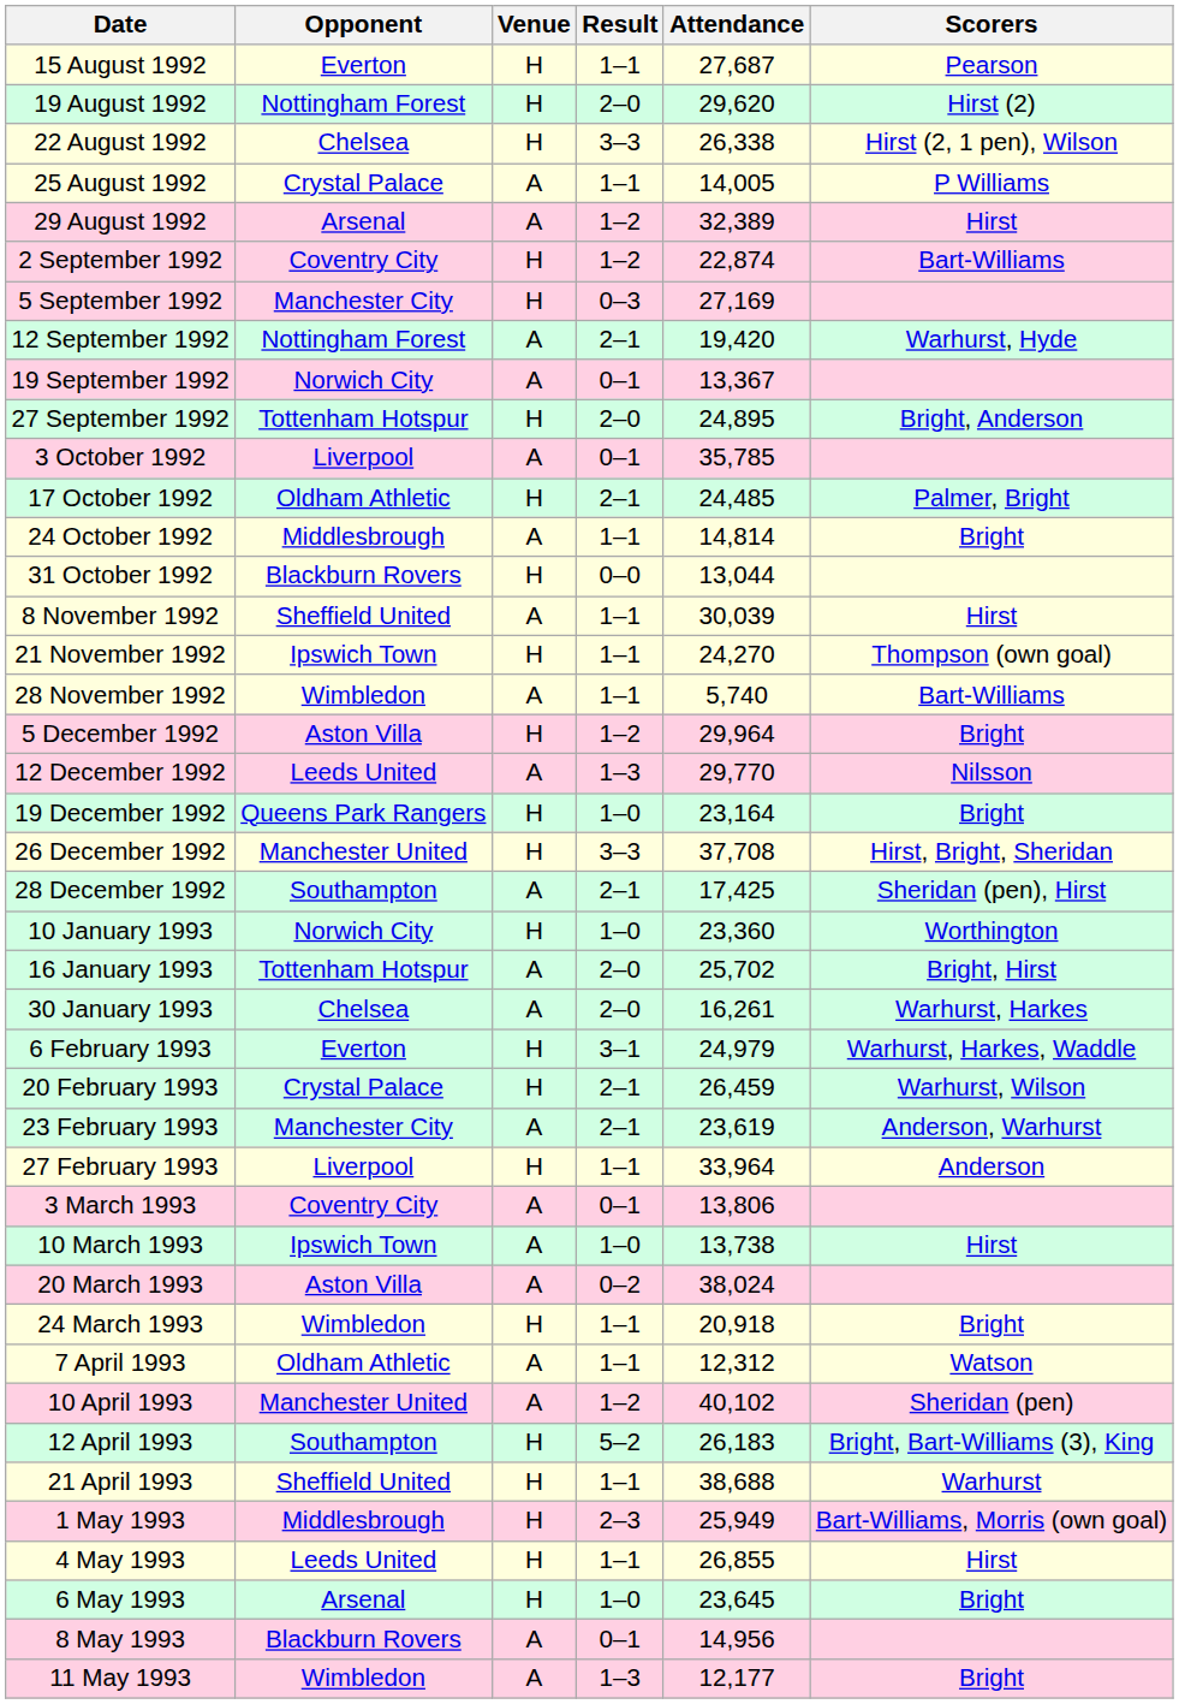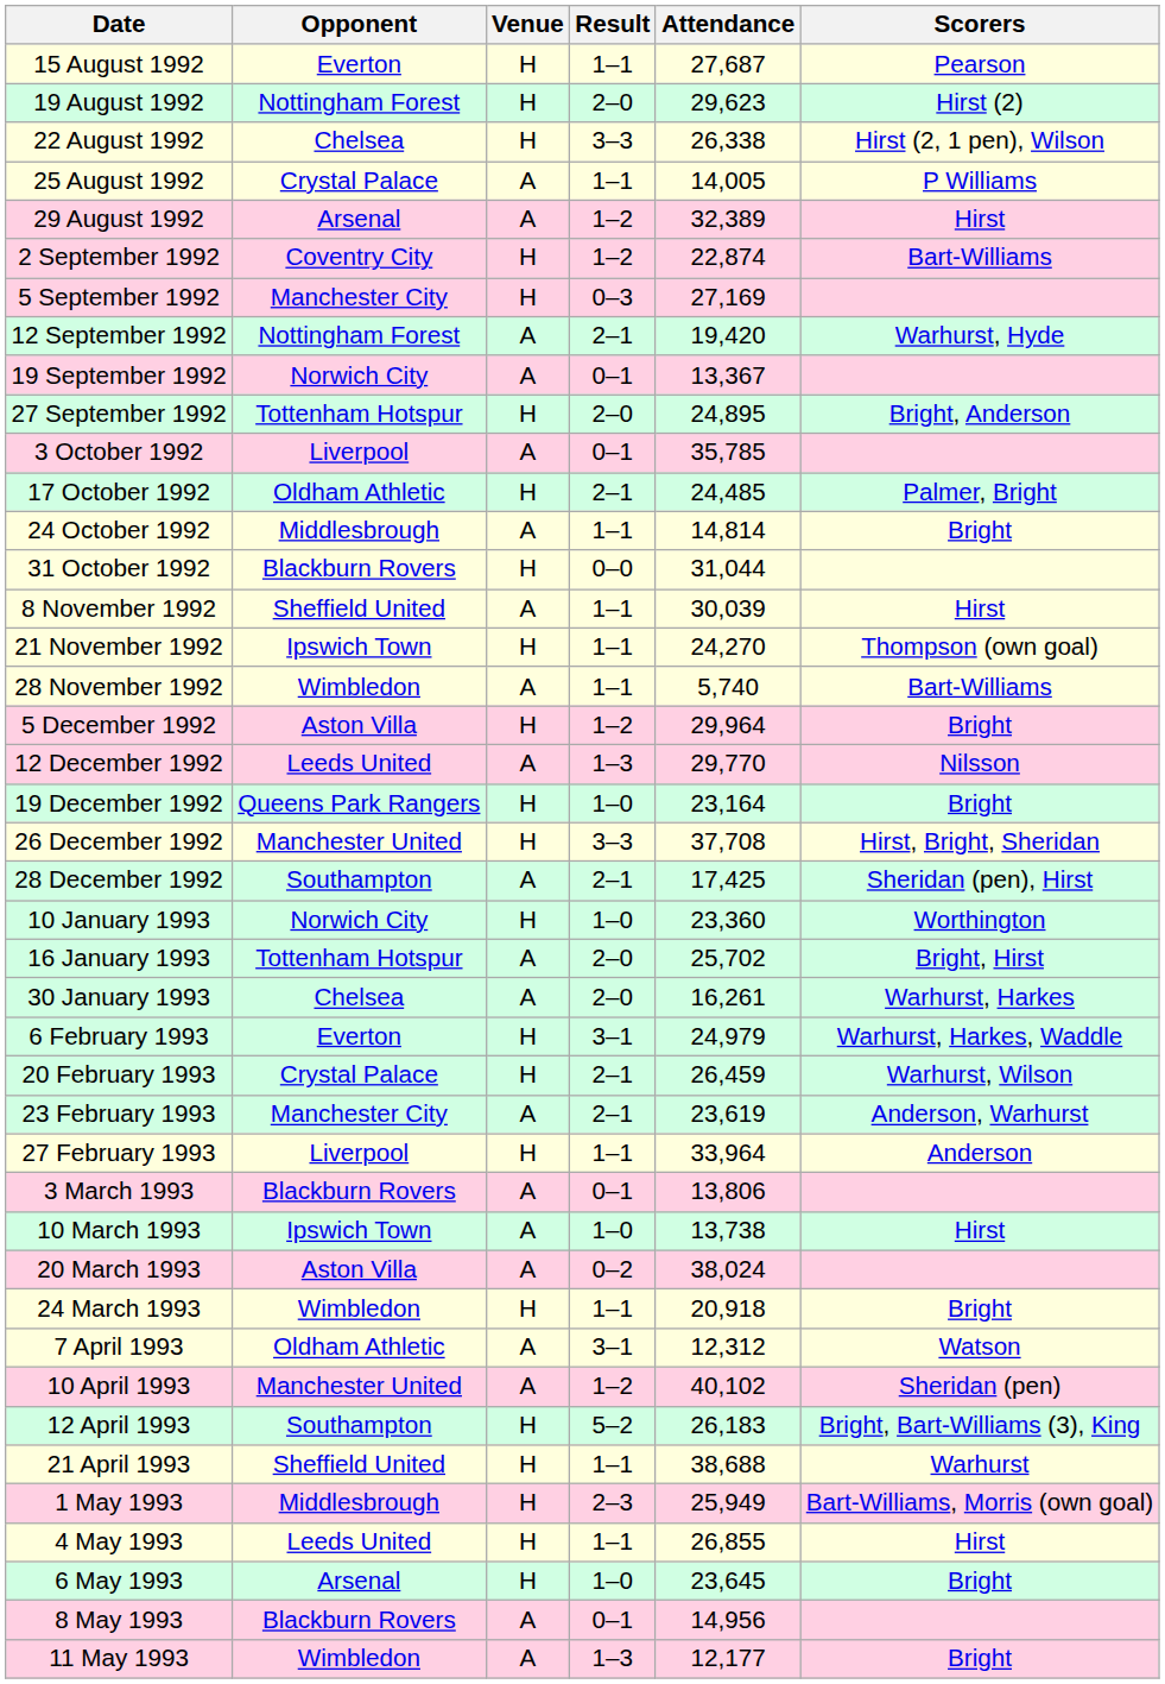 <table class="wikitable sortable" style="font-size:100%; text-align:center">
 <tr>
 <th>Date</th>
 <th>Opponent</th>
 <th>Venue</th>
 <th>Result</th>
 <th>Attendance</th>
 <th>Scorers</th>
 </tr>
 <tr style="background-color: #ffffdd;">
 <td>15 August 1992</td>
 <td><a href='#'>Everton</a></td>
 <td>H</td>
 <td>1–1</td>
 <td>27,687</td>
 <td><a href='#'>Pearson</a></td>
 </tr>
 <tr style="background-color: #d0ffe3;">
 <td>19 August 1992</td>
 <td><a href='#'>Nottingham Forest</a></td>
 <td>H</td>
 <td>2–0</td>
-<td>29,620</td>
+<td>29,623</td>
 <td><a href='#'>Hirst</a> (2)</td>
 </tr>
 <tr style="background-color: #ffffdd;">
 <td>22 August 1992</td>
 <td><a href='#'>Chelsea</a></td>
 <td>H</td>
 <td>3–3</td>
 <td>26,338</td>
 <td><a href='#'>Hirst</a> (2, 1 pen), <a href='#'>Wilson</a></td>
 </tr>
 <tr style="background-color: #ffffdd;">
 <td>25 August 1992</td>
 <td><a href='#'>Crystal Palace</a></td>
 <td>A</td>
 <td>1–1</td>
 <td>14,005</td>
 <td><a href='#'>P Williams</a></td>
 </tr>
 <tr style="background-color: #ffd0e3;">
 <td>29 August 1992</td>
 <td><a href='#'>Arsenal</a></td>
 <td>A</td>
 <td>1–2</td>
 <td>32,389</td>
 <td><a href='#'>Hirst</a></td>
 </tr>
 <tr style="background-color: #ffd0e3;">
 <td>2 September 1992</td>
 <td><a href='#'>Coventry City</a></td>
 <td>H</td>
 <td>1–2</td>
 <td>22,874</td>
 <td><a href='#'>Bart-Williams</a></td>
 </tr>
 <tr style="background-color: #ffd0e3;">
 <td>5 September 1992</td>
 <td><a href='#'>Manchester City</a></td>
 <td>H</td>
 <td>0–3</td>
 <td>27,169</td>
 <td></td>
 </tr>
 <tr style="background-color: #d0ffe3;">
 <td>12 September 1992</td>
 <td><a href='#'>Nottingham Forest</a></td>
 <td>A</td>
 <td>2–1</td>
 <td>19,420</td>
 <td><a href='#'>Warhurst</a>, <a href='#'>Hyde</a></td>
 </tr>
 <tr style="background-color: #ffd0e3;">
 <td>19 September 1992</td>
 <td><a href='#'>Norwich City</a></td>
 <td>A</td>
 <td>0–1</td>
 <td>13,367</td>
 <td></td>
 </tr>
 <tr style="background-color: #d0ffe3;">
 <td>27 September 1992</td>
 <td><a href='#'>Tottenham Hotspur</a></td>
 <td>H</td>
 <td>2–0</td>
 <td>24,895</td>
 <td><a href='#'>Bright</a>, <a href='#'>Anderson</a></td>
 </tr>
 <tr style="background-color: #ffd0e3;">
 <td>3 October 1992</td>
 <td><a href='#'>Liverpool</a></td>
 <td>A</td>
 <td>0–1</td>
 <td>35,785</td>
 <td></td>
 </tr>
 <tr style="background-color: #d0ffe3;">
 <td>17 October 1992</td>
 <td><a href='#'>Oldham Athletic</a></td>
 <td>H</td>
 <td>2–1</td>
 <td>24,485</td>
 <td><a href='#'>Palmer</a>, <a href='#'>Bright</a></td>
 </tr>
 <tr style="background-color: #ffffdd;">
 <td>24 October 1992</td>
 <td><a href='#'>Middlesbrough</a></td>
 <td>A</td>
 <td>1–1</td>
 <td>14,814</td>
 <td><a href='#'>Bright</a></td>
 </tr>
 <tr style="background-color: #ffffdd;">
 <td>31 October 1992</td>
 <td><a href='#'>Blackburn Rovers</a></td>
 <td>H</td>
 <td>0–0</td>
-<td>13,044</td>
+<td>31,044</td>
 <td></td>
 </tr>
 <tr style="background-color: #ffffdd;">
 <td>8 November 1992</td>
 <td><a href='#'>Sheffield United</a></td>
 <td>A</td>
 <td>1–1</td>
 <td>30,039</td>
 <td><a href='#'>Hirst</a></td>
 </tr>
 <tr style="background-color: #ffffdd;">
 <td>21 November 1992</td>
 <td><a href='#'>Ipswich Town</a></td>
 <td>H</td>
 <td>1–1</td>
 <td>24,270</td>
 <td><a href='#'>Thompson</a> (own goal)</td>
 </tr>
 <tr style="background-color: #ffffdd;">
 <td>28 November 1992</td>
 <td><a href='#'>Wimbledon</a></td>
 <td>A</td>
 <td>1–1</td>
 <td>5,740</td>
 <td><a href='#'>Bart-Williams</a></td>
 </tr>
 <tr style="background-color: #ffd0e3;">
 <td>5 December 1992</td>
 <td><a href='#'>Aston Villa</a></td>
 <td>H</td>
 <td>1–2</td>
 <td>29,964</td>
 <td><a href='#'>Bright</a></td>
 </tr>
 <tr style="background-color: #ffd0e3;">
 <td>12 December 1992</td>
 <td><a href='#'>Leeds United</a></td>
 <td>A</td>
 <td>1–3</td>
 <td>29,770</td>
 <td><a href='#'>Nilsson</a></td>
 </tr>
 <tr style="background-color: #d0ffe3;">
 <td>19 December 1992</td>
 <td><a href='#'>Queens Park Rangers</a></td>
 <td>H</td>
 <td>1–0</td>
 <td>23,164</td>
 <td><a href='#'>Bright</a></td>
 </tr>
 <tr style="background-color: #ffffdd;">
 <td>26 December 1992</td>
 <td><a href='#'>Manchester United</a></td>
 <td>H</td>
 <td>3–3</td>
 <td>37,708</td>
 <td><a href='#'>Hirst</a>, <a href='#'>Bright</a>, <a href='#'>Sheridan</a></td>
 </tr>
 <tr style="background-color: #d0ffe3;">
 <td>28 December 1992</td>
 <td><a href='#'>Southampton</a></td>
 <td>A</td>
 <td>2–1</td>
 <td>17,425</td>
 <td><a href='#'>Sheridan</a> (pen), <a href='#'>Hirst</a></td>
 </tr>
 <tr style="background-color: #d0ffe3;">
 <td>10 January 1993</td>
 <td><a href='#'>Norwich City</a></td>
 <td>H</td>
 <td>1–0</td>
 <td>23,360</td>
 <td><a href='#'>Worthington</a></td>
 </tr>
 <tr style="background-color: #d0ffe3;">
 <td>16 January 1993</td>
 <td><a href='#'>Tottenham Hotspur</a></td>
 <td>A</td>
 <td>2–0</td>
 <td>25,702</td>
 <td><a href='#'>Bright</a>, <a href='#'>Hirst</a></td>
 </tr>
 <tr style="background-color: #d0ffe3;">
 <td>30 January 1993</td>
 <td><a href='#'>Chelsea</a></td>
 <td>A</td>
 <td>2–0</td>
 <td>16,261</td>
 <td><a href='#'>Warhurst</a>, <a href='#'>Harkes</a></td>
 </tr>
 <tr style="background-color: #d0ffe3;">
 <td>6 February 1993</td>
 <td><a href='#'>Everton</a></td>
 <td>H</td>
 <td>3–1</td>
 <td>24,979</td>
 <td><a href='#'>Warhurst</a>, <a href='#'>Harkes</a>, <a href='#'>Waddle</a></td>
 </tr>
 <tr style="background-color: #d0ffe3;">
 <td>20 February 1993</td>
 <td><a href='#'>Crystal Palace</a></td>
 <td>H</td>
 <td>2–1</td>
 <td>26,459</td>
 <td><a href='#'>Warhurst</a>, <a href='#'>Wilson</a></td>
 </tr>
 <tr style="background-color: #d0ffe3;">
 <td>23 February 1993</td>
 <td><a href='#'>Manchester City</a></td>
 <td>A</td>
 <td>2–1</td>
 <td>23,619</td>
 <td><a href='#'>Anderson</a>, <a href='#'>Warhurst</a></td>
 </tr>
 <tr style="background-color: #ffffdd;">
 <td>27 February 1993</td>
 <td><a href='#'>Liverpool</a></td>
 <td>H</td>
 <td>1–1</td>
 <td>33,964</td>
 <td><a href='#'>Anderson</a></td>
 </tr>
 <tr style="background-color: #ffd0e3;">
 <td>3 March 1993</td>
-<td><a href='#'>Coventry City</a></td>
+<td><a href='#'>Blackburn Rovers</a></td>
 <td>A</td>
 <td>0–1</td>
 <td>13,806</td>
 <td></td>
 </tr>
 <tr style="background-color: #d0ffe3;">
 <td>10 March 1993</td>
 <td><a href='#'>Ipswich Town</a></td>
 <td>A</td>
 <td>1–0</td>
 <td>13,738</td>
 <td><a href='#'>Hirst</a></td>
 </tr>
 <tr style="background-color: #ffd0e3;">
 <td>20 March 1993</td>
 <td><a href='#'>Aston Villa</a></td>
 <td>A</td>
 <td>0–2</td>
 <td>38,024</td>
 <td></td>
 </tr>
 <tr style="background-color: #ffffdd;">
 <td>24 March 1993</td>
 <td><a href='#'>Wimbledon</a></td>
 <td>H</td>
 <td>1–1</td>
 <td>20,918</td>
 <td><a href='#'>Bright</a></td>
 </tr>
 <tr style="background-color: #ffffdd;">
 <td>7 April 1993</td>
 <td><a href='#'>Oldham Athletic</a></td>
 <td>A</td>
-<td>1–1</td>
+<td>3–1</td>
 <td>12,312</td>
 <td><a href='#'>Watson</a></td>
 </tr>
 <tr style="background-color: #ffd0e3;">
 <td>10 April 1993</td>
 <td><a href='#'>Manchester United</a></td>
 <td>A</td>
 <td>1–2</td>
 <td>40,102</td>
 <td><a href='#'>Sheridan</a> (pen)</td>
 </tr>
 <tr style="background-color: #d0ffe3;">
 <td>12 April 1993</td>
 <td><a href='#'>Southampton</a></td>
 <td>H</td>
 <td>5–2</td>
 <td>26,183</td>
 <td><a href='#'>Bright</a>, <a href='#'>Bart-Williams</a> (3), <a href='#'>King</a></td>
 </tr>
 <tr style="background-color: #ffffdd;">
 <td>21 April 1993</td>
 <td><a href='#'>Sheffield United</a></td>
 <td>H</td>
 <td>1–1</td>
 <td>38,688</td>
 <td><a href='#'>Warhurst</a></td>
 </tr>
 <tr style="background-color: #ffd0e3;">
 <td>1 May 1993</td>
 <td><a href='#'>Middlesbrough</a></td>
 <td>H</td>
 <td>2–3</td>
 <td>25,949</td>
 <td><a href='#'>Bart-Williams</a>, <a href='#'>Morris</a> (own goal)</td>
 </tr>
 <tr style="background-color: #ffffdd;">
 <td>4 May 1993</td>
 <td><a href='#'>Leeds United</a></td>
 <td>H</td>
 <td>1–1</td>
 <td>26,855</td>
 <td><a href='#'>Hirst</a></td>
 </tr>
 <tr style="background-color: #d0ffe3;">
 <td>6 May 1993</td>
 <td><a href='#'>Arsenal</a></td>
 <td>H</td>
 <td>1–0</td>
 <td>23,645</td>
 <td><a href='#'>Bright</a></td>
 </tr>
 <tr style="background-color: #ffd0e3;">
 <td>8 May 1993</td>
 <td><a href='#'>Blackburn Rovers</a></td>
 <td>A</td>
 <td>0–1</td>
 <td>14,956</td>
 <td></td>
 </tr>
 <tr style="background-color: #ffd0e3;">
 <td>11 May 1993</td>
 <td><a href='#'>Wimbledon</a></td>
 <td>A</td>
 <td>1–3</td>
 <td>12,177</td>
 <td><a href='#'>Bright</a></td>
 </tr>
 </table>
